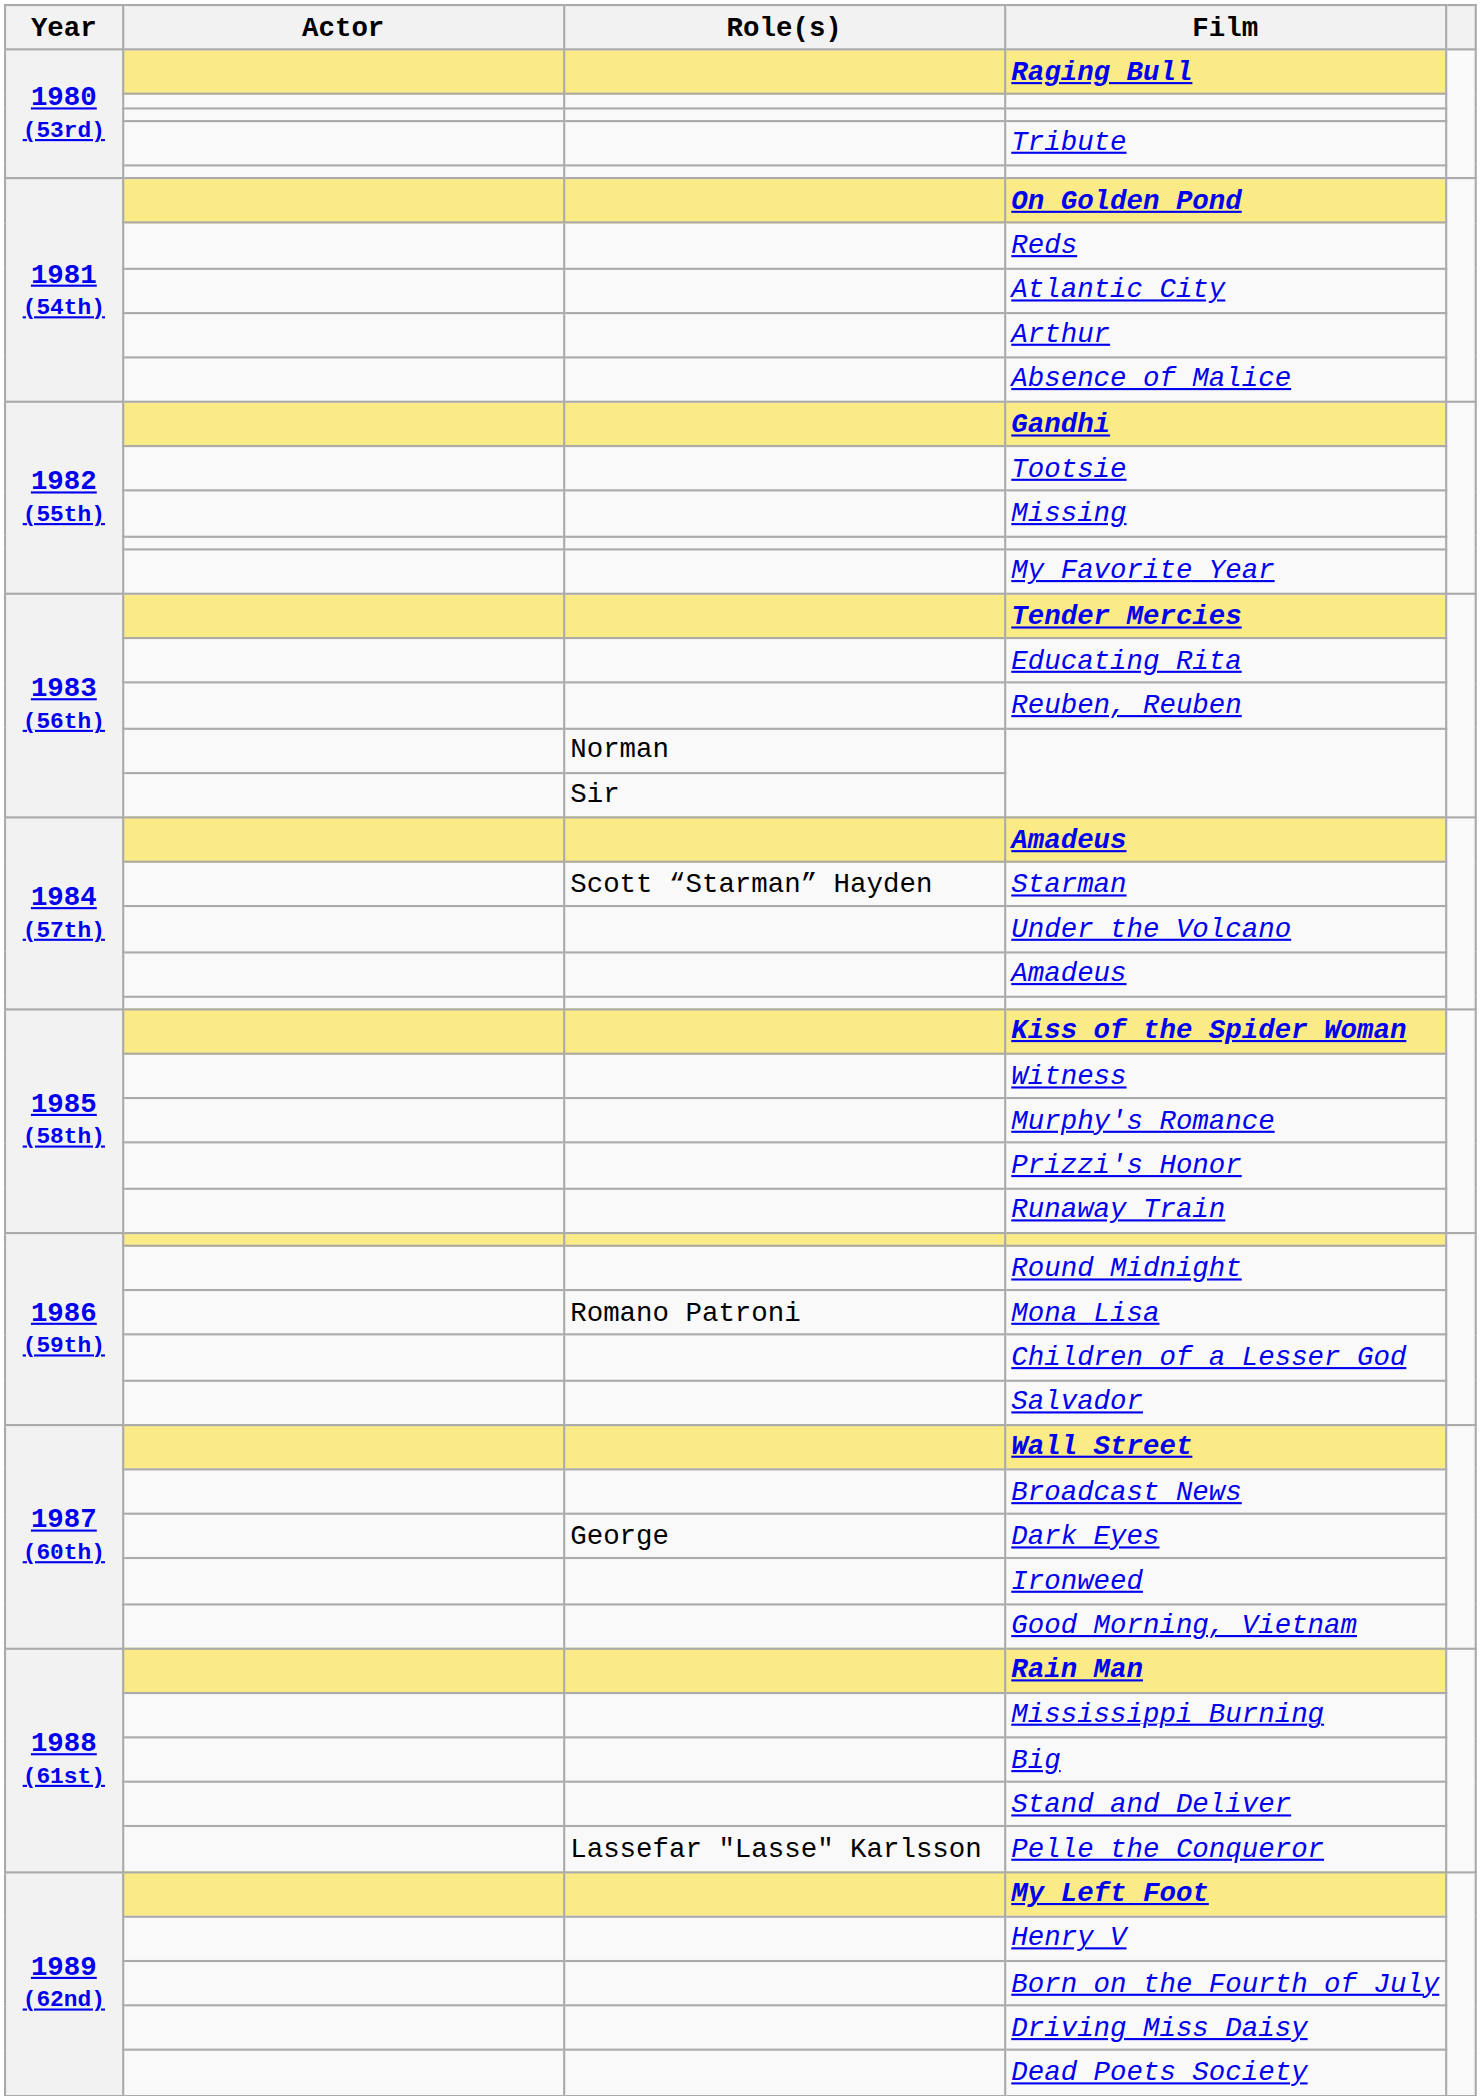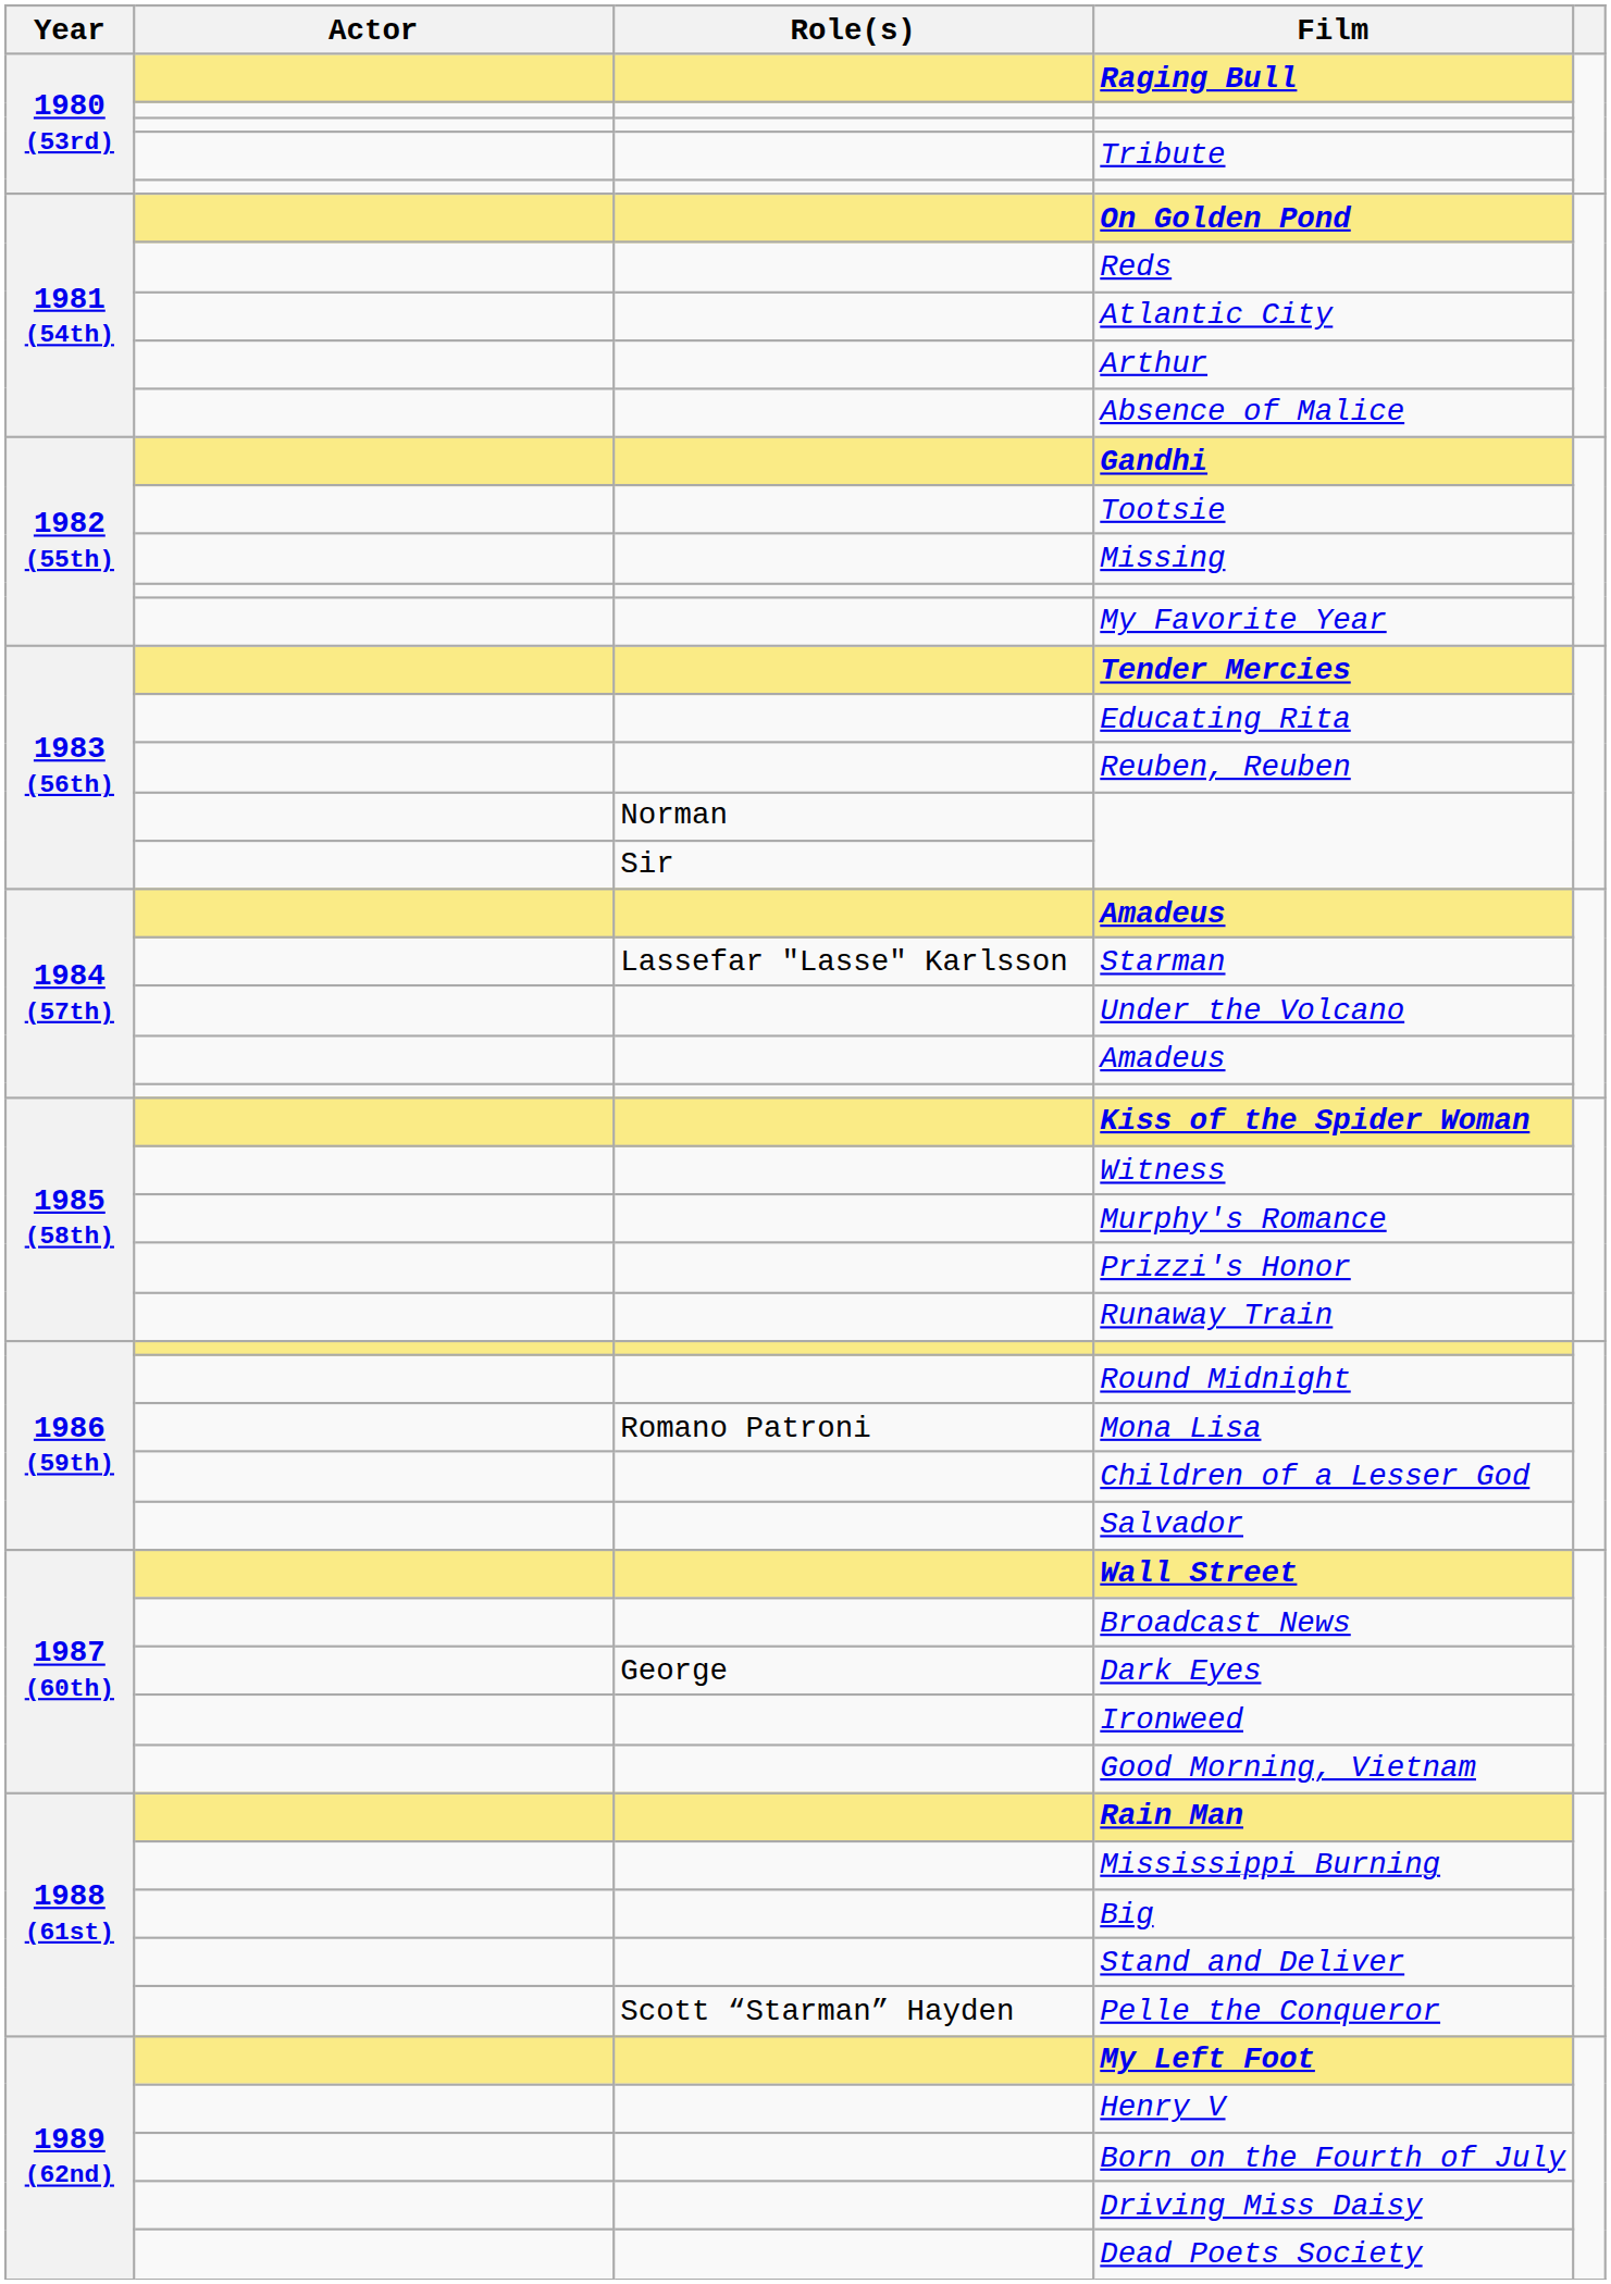 <table class="wikitable sortable">
 <tr>
 <th scope="col" style="width:8%;">Year</th>
 <th scope="col" style="width:30%;">Actor</th>
 <th scope="col" style="width:30%;">Role(s)</th>
 <th scope="col" style="width:30%;">Film</th>
 <th scope="col" style="width:2%;" class="unsortable"></th>
 </tr>
 <tr>
 <th scope="row" rowspan=5 style="text-align:center"><a href='#'>1980</a> <br><small><a href='#'>(53rd)</a> </small></th>
 <td style="background:#FAEB86;"><strong> </strong></td>
 <td style="background:#FAEB86;"><strong></strong></td>
 <td style="background:#FAEB86;"><strong><em><a href='#'>Raging Bull</a></em></strong></td>
 <td rowspan=5></td>
 </tr>
 <tr>
 <td></td>
 <td></td>
 <td></td>
 </tr>
 <tr>
 <td></td>
 <td></td>
 <td></td>
 </tr>
 <tr>
 <td></td>
 <td></td>
 <td><em><a href='#'>Tribute</a></em></td>
 </tr>
 <tr>
 <td></td>
 <td></td>
 <td></td>
 </tr>
 <tr>
 <th scope="row" rowspan=5 style="text-align:center"><a href='#'>1981</a> <br><small><a href='#'>(54th)</a> </small></th>
 <td style="background:#FAEB86;"><strong> </strong></td>
 <td style="background:#FAEB86;"><strong></strong></td>
 <td style="background:#FAEB86;"><strong><em><a href='#'>On Golden Pond</a></em></strong></td>
 <td rowspan=5></td>
 </tr>
 <tr>
 <td></td>
 <td></td>
 <td><em><a href='#'>Reds</a></em></td>
 </tr>
 <tr>
 <td></td>
 <td></td>
 <td><em><a href='#'>Atlantic City</a></em></td>
 </tr>
 <tr>
 <td></td>
 <td></td>
 <td><em><a href='#'>Arthur</a></em></td>
 </tr>
 <tr>
 <td></td>
 <td></td>
 <td><em><a href='#'>Absence of Malice</a></em></td>
 </tr>
 <tr>
 <th scope="row" rowspan=5 style="text-align:center"><a href='#'>1982</a> <br><small><a href='#'>(55th)</a> </small></th>
 <td style="background:#FAEB86;"><strong> </strong></td>
 <td style="background:#FAEB86;"><strong></strong></td>
 <td style="background:#FAEB86;"><strong><em><a href='#'>Gandhi</a></em></strong></td>
 <td rowspan=5></td>
 </tr>
 <tr>
 <td></td>
 <td></td>
 <td><em><a href='#'>Tootsie</a></em></td>
 </tr>
 <tr>
 <td></td>
 <td></td>
 <td><em><a href='#'>Missing</a></em></td>
 </tr>
 <tr>
 <td></td>
 <td></td>
 <td></td>
 </tr>
 <tr>
 <td></td>
 <td></td>
 <td><em><a href='#'>My Favorite Year</a></em></td>
 </tr>
 <tr>
 <th scope="row" rowspan=5 style="text-align:center"><a href='#'>1983</a> <br><small><a href='#'>(56th)</a> </small></th>
 <td style="background:#FAEB86;"><strong> </strong></td>
 <td style="background:#FAEB86;"><strong></strong></td>
 <td style="background:#FAEB86;"><strong><em><a href='#'>Tender Mercies</a></em></strong></td>
 <td rowspan=5></td>
 </tr>
 <tr>
 <td></td>
 <td></td>
 <td><em><a href='#'>Educating Rita</a></em></td>
 </tr>
 <tr>
 <td></td>
 <td></td>
 <td><em><a href='#'>Reuben, Reuben</a></em></td>
 </tr>
 <tr>
 <td></td>
 <td>Norman</td>
 <td rowspan="2"></td>
 </tr>
 <tr>
 <td></td>
 <td>Sir</td>
 </tr>
 <tr>
 <th scope="row" rowspan=5 style="text-align:center"><a href='#'>1984</a> <br><small><a href='#'>(57th)</a> </small></th>
 <td style="background:#FAEB86;"><strong> </strong></td>
 <td style="background:#FAEB86;"><strong></strong></td>
 <td style="background:#FAEB86;"><strong><em><a href='#'>Amadeus</a></em></strong></td>
 <td rowspan=5></td>
 </tr>
 <tr>
 <td></td>
-<td>Scott “Starman” Hayden</td>
+<td>Lassefar "Lasse" Karlsson</td>
 <td><em><a href='#'>Starman</a></em></td>
 </tr>
 <tr>
 <td></td>
 <td></td>
 <td><em><a href='#'>Under the Volcano</a></em></td>
 </tr>
 <tr>
 <td></td>
 <td></td>
 <td><em><a href='#'>Amadeus</a></em></td>
 </tr>
 <tr>
 <td></td>
 <td></td>
 <td></td>
 </tr>
 <tr>
 <th scope="row" rowspan=5 style="text-align:center"><a href='#'>1985</a> <br><small><a href='#'>(58th)</a> </small></th>
 <td style="background:#FAEB86;"><strong> </strong></td>
 <td style="background:#FAEB86;"><strong></strong></td>
 <td style="background:#FAEB86;"><strong><em><a href='#'>Kiss of the Spider Woman</a></em></strong></td>
 <td rowspan=5></td>
 </tr>
 <tr>
 <td></td>
 <td></td>
 <td><em><a href='#'>Witness</a></em></td>
 </tr>
 <tr>
 <td></td>
 <td></td>
 <td><em><a href='#'>Murphy's Romance</a></em></td>
 </tr>
 <tr>
 <td></td>
 <td></td>
 <td><em><a href='#'>Prizzi's Honor</a></em></td>
 </tr>
 <tr>
 <td></td>
 <td></td>
 <td><em><a href='#'>Runaway Train</a></em></td>
 </tr>
 <tr>
 <th scope="row" rowspan=5 style="text-align:center"><a href='#'>1986</a> <br><small><a href='#'>(59th)</a> </small></th>
 <td style="background:#FAEB86;"><strong> </strong></td>
 <td style="background:#FAEB86;"><strong></strong></td>
 <td style="background:#FAEB86;"><strong></strong></td>
 <td rowspan=5></td>
 </tr>
 <tr>
 <td></td>
 <td></td>
 <td><em><a href='#'>Round Midnight</a></em></td>
 </tr>
 <tr>
 <td></td>
 <td>Romano Patroni</td>
 <td><em><a href='#'>Mona Lisa</a></em></td>
 </tr>
 <tr>
 <td></td>
 <td></td>
 <td><em><a href='#'>Children of a Lesser God</a></em></td>
 </tr>
 <tr>
 <td></td>
 <td></td>
 <td><em><a href='#'>Salvador</a></em></td>
 </tr>
 <tr>
 <th scope="row" rowspan=5 style="text-align:center"><a href='#'>1987</a> <br><small><a href='#'>(60th)</a> </small></th>
 <td style="background:#FAEB86;"><strong> </strong></td>
 <td style="background:#FAEB86;"><strong></strong></td>
 <td style="background:#FAEB86;"><strong><em><a href='#'>Wall Street</a></em></strong></td>
 <td rowspan=5></td>
 </tr>
 <tr>
 <td></td>
 <td></td>
 <td><em><a href='#'>Broadcast News</a></em></td>
 </tr>
 <tr>
 <td></td>
 <td>George</td>
 <td><em><a href='#'>Dark Eyes</a></em></td>
 </tr>
 <tr>
 <td></td>
 <td></td>
 <td><em><a href='#'>Ironweed</a></em></td>
 </tr>
 <tr>
 <td></td>
 <td></td>
 <td><em><a href='#'>Good Morning, Vietnam</a></em></td>
 </tr>
 <tr>
 <th scope="row" rowspan=5 style="text-align:center"><a href='#'>1988</a> <br><small><a href='#'>(61st)</a> </small></th>
 <td style="background:#FAEB86;"><strong> </strong></td>
 <td style="background:#FAEB86;"><strong></strong></td>
 <td style="background:#FAEB86;"><strong><em><a href='#'>Rain Man</a></em></strong></td>
 <td rowspan=5></td>
 </tr>
 <tr>
 <td></td>
 <td></td>
 <td><em><a href='#'>Mississippi Burning</a></em></td>
 </tr>
 <tr>
 <td></td>
 <td></td>
 <td><em><a href='#'>Big</a></em></td>
 </tr>
 <tr>
 <td></td>
 <td></td>
 <td><em><a href='#'>Stand and Deliver</a></em></td>
 </tr>
 <tr>
 <td></td>
-<td>Lassefar "Lasse" Karlsson</td>
+<td>Scott “Starman” Hayden</td>
 <td><em><a href='#'>Pelle the Conqueror</a></em></td>
 </tr>
 <tr>
 <th scope="row" rowspan=5 style="text-align:center"><a href='#'>1989</a> <br><small><a href='#'>(62nd)</a> </small></th>
 <td style="background:#FAEB86;"><strong> </strong></td>
 <td style="background:#FAEB86;"><strong></strong></td>
 <td style="background:#FAEB86;"><strong><em><a href='#'>My Left Foot</a></em></strong></td>
 <td rowspan=5></td>
 </tr>
 <tr>
 <td></td>
 <td></td>
 <td><em><a href='#'>Henry V</a></em></td>
 </tr>
 <tr>
 <td></td>
 <td></td>
 <td><em><a href='#'>Born on the Fourth of July</a></em></td>
 </tr>
 <tr>
 <td></td>
 <td></td>
 <td><em><a href='#'>Driving Miss Daisy</a></em></td>
 </tr>
 <tr>
 <td></td>
 <td></td>
 <td><em><a href='#'>Dead Poets Society</a></em></td>
 </tr>
 </table>
